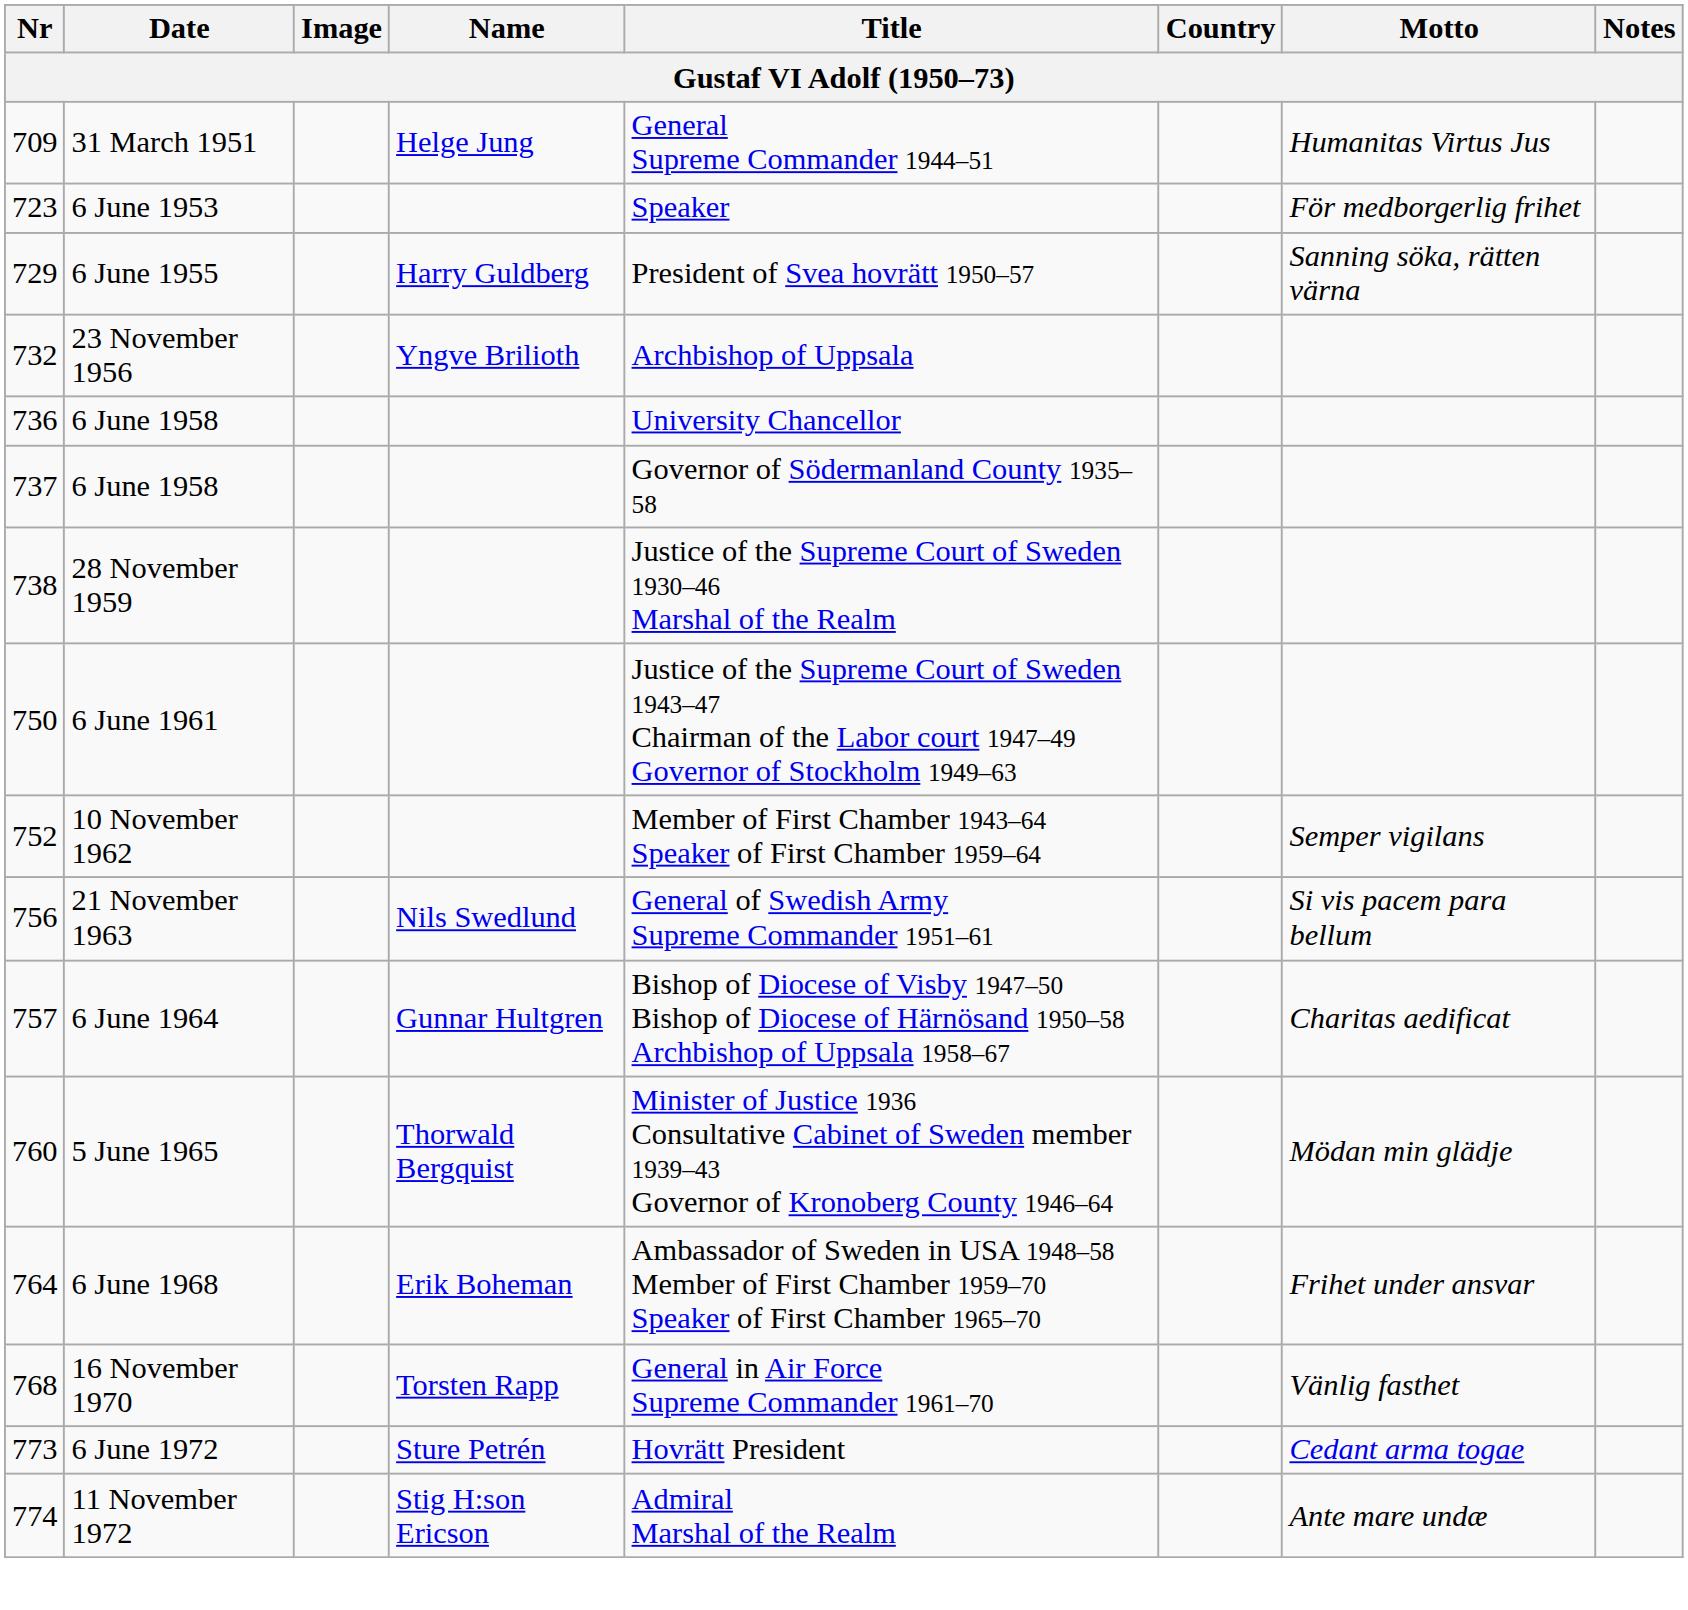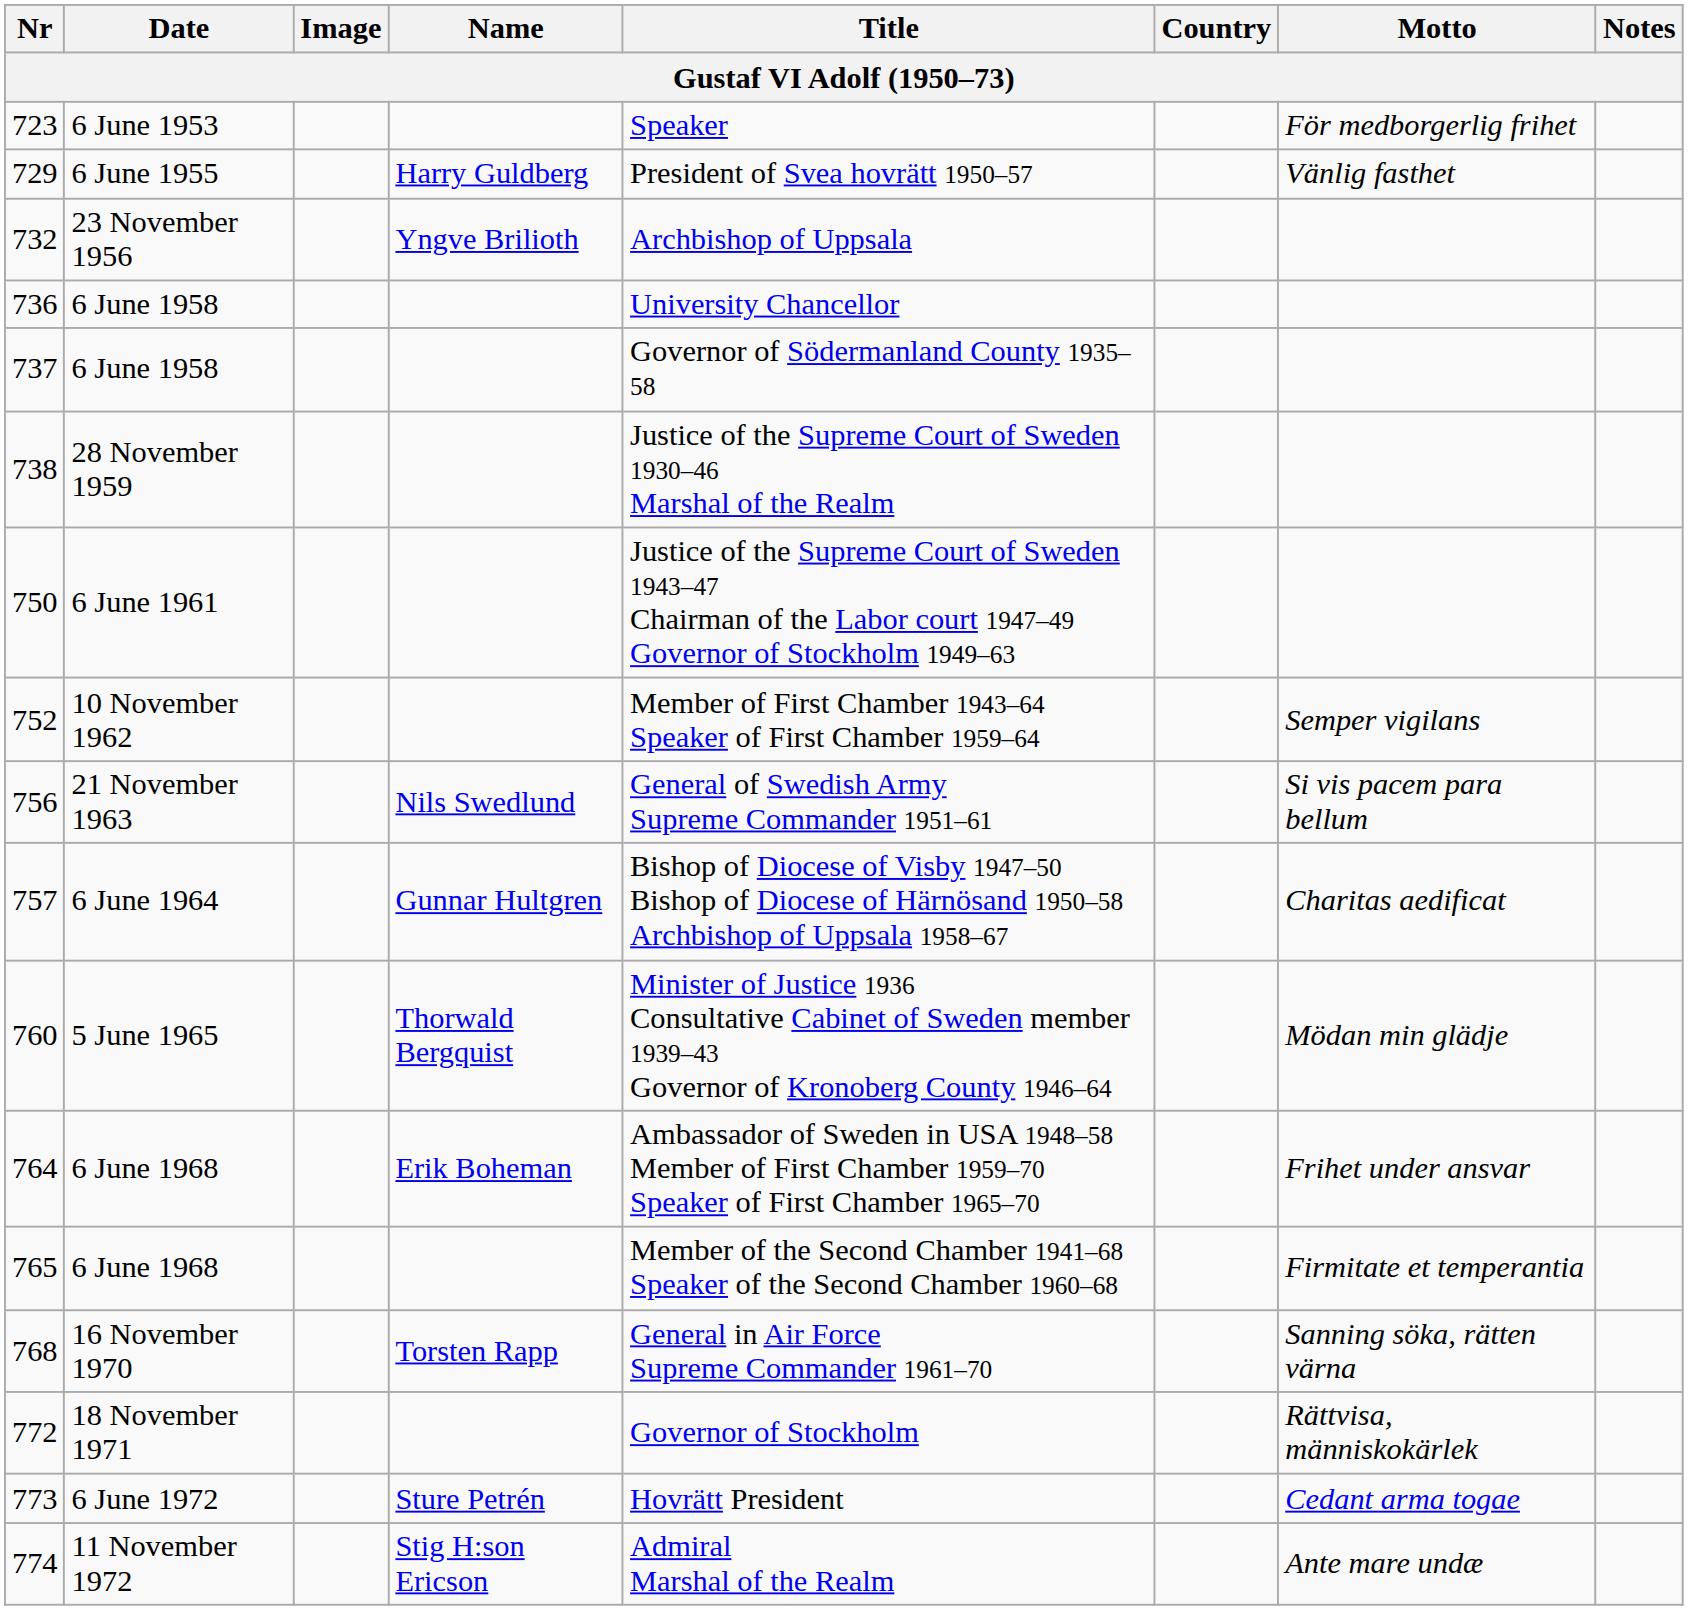 <table class="wikitable" width=100%>
 <tr>
 <th>Nr</th>
 <th>Date</th>
 <th>Image</th>
 <th>Name</th>
 <th>Title</th>
 <th>Country</th>
 <th>Motto</th>
 <th>Notes</th>
 </tr>
 <tr>
 <th colspan=8>Gustaf VI Adolf (1950–73)</th>
-</tr>
-<tr>
-<td>709</td>
-<td>31 March 1951</td>
-<td></td>
-<td><a href='#'>Helge Jung</a></td>
-<td><a href='#'>General</a><br> <a href='#'>Supreme Commander</a> <small>1944–51</small></td>
-<td></td>
-<td><em>Humanitas Virtus Jus</em></td>
-<td></td>
 </tr>
 <tr>
 <td>723</td>
 <td>6 June 1953</td>
 <td></td>
 <td></td>
 <td><a href='#'>Speaker</a></td>
 <td></td>
 <td><em>För medborgerlig frihet</em></td>
 <td></td>
 </tr>
 <tr>
 <td>729</td>
 <td>6 June 1955</td>
 <td></td>
 <td><a href='#'>Harry Guldberg</a></td>
 <td>President of <a href='#'>Svea hovrätt</a> <small>1950–57</small></td>
 <td></td>
-<td><em>Sanning söka, rätten värna</em></td>
+<td><em>Vänlig fasthet</em></td>
 <td></td>
 </tr>
 <tr>
 <td>732</td>
 <td>23 November 1956</td>
 <td></td>
 <td><a href='#'>Yngve Brilioth</a></td>
 <td><a href='#'>Archbishop of Uppsala</a></td>
 <td></td>
 <td></td>
 <td></td>
 </tr>
 <tr>
 <td>736</td>
 <td>6 June 1958</td>
 <td></td>
 <td></td>
 <td><a href='#'>University Chancellor</a></td>
 <td></td>
 <td></td>
 <td></td>
 </tr>
 <tr>
 <td>737</td>
 <td>6 June 1958</td>
 <td></td>
 <td></td>
 <td>Governor of <a href='#'>Södermanland County</a> <small>1935–58</small></td>
 <td></td>
 <td></td>
 <td></td>
 </tr>
 <tr>
 <td>738</td>
 <td>28 November 1959</td>
 <td></td>
 <td></td>
 <td>Justice of the <a href='#'>Supreme Court of Sweden</a> <small>1930–46</small><br><a href='#'>Marshal of the Realm</a></td>
 <td></td>
 <td></td>
 <td></td>
 </tr>
 <tr>
 <td>750</td>
 <td>6 June 1961</td>
 <td></td>
 <td></td>
 <td>Justice of the <a href='#'>Supreme Court of Sweden</a> <small>1943–47</small><br>Chairman of the <a href='#'>Labor court</a> <small>1947–49</small><br><a href='#'>Governor of Stockholm</a> <small>1949–63</small></td>
 <td></td>
 <td></td>
 <td></td>
 </tr>
 <tr>
 <td>752</td>
 <td>10 November 1962</td>
 <td></td>
 <td></td>
 <td>Member of First Chamber <small>1943–64</small><br><a href='#'>Speaker</a> of First Chamber <small>1959–64</small></td>
 <td></td>
 <td><em>Semper vigilans</em></td>
 <td></td>
 </tr>
 <tr>
 <td>756</td>
 <td>21 November 1963</td>
 <td></td>
 <td><a href='#'>Nils Swedlund</a></td>
 <td><a href='#'>General</a> of <a href='#'>Swedish Army</a><br><a href='#'>Supreme Commander</a> <small>1951–61</small></td>
 <td></td>
 <td><em>Si vis pacem para bellum</em></td>
 <td></td>
 </tr>
 <tr>
 <td>757</td>
 <td>6 June 1964</td>
 <td></td>
 <td><a href='#'>Gunnar Hultgren</a></td>
 <td>Bishop of <a href='#'>Diocese of Visby</a> <small>1947–50</small><br>Bishop of <a href='#'>Diocese of Härnösand</a> <small>1950–58</small><br><a href='#'>Archbishop of Uppsala</a> <small>1958–67</small></td>
 <td></td>
 <td><em>Charitas aedificat</em></td>
 <td></td>
 </tr>
 <tr>
 <td>760</td>
 <td>5 June 1965</td>
 <td></td>
 <td><a href='#'>Thorwald Bergquist</a></td>
 <td><a href='#'>Minister of Justice</a> <small>1936</small><br>Consultative <a href='#'>Cabinet of Sweden</a> member <small>1939–43</small><br> Governor of <a href='#'>Kronoberg County</a> <small>1946–64</small></td>
 <td></td>
 <td><em>Mödan min glädje</em></td>
 <td></td>
 </tr>
 <tr>
 <td>764</td>
 <td>6 June 1968</td>
 <td></td>
 <td><a href='#'>Erik Boheman</a></td>
 <td>Ambassador of Sweden in USA <small>1948–58</small><br>Member of First Chamber <small>1959–70</small><br><a href='#'>Speaker</a> of First Chamber <small>1965–70</small></td>
 <td></td>
 <td><em>Frihet under ansvar</em></td>
 <td></td>
 </tr>
 <tr>
+<td>765</td>
+<td>6 June 1968</td>
+<td></td>
+<td></td>
+<td>Member of the Second Chamber <small>1941–68</small><br><a href='#'>Speaker</a> of the Second Chamber <small>1960–68</small></td>
+<td></td>
+<td><em>Firmitate et temperantia</em></td>
+<td></td>
+</tr>
+<tr>
 <td>768</td>
 <td>16 November 1970</td>
 <td></td>
 <td><a href='#'>Torsten Rapp</a></td>
 <td><a href='#'>General</a> in <a href='#'>Air Force</a><br><a href='#'>Supreme Commander</a> <small>1961–70</small></td>
 <td></td>
-<td><em>Vänlig fasthet</em></td>
+<td><em>Sanning söka, rätten värna</em></td>
+<td></td>
+</tr>
+<tr>
+<td>772</td>
+<td>18 November 1971</td>
+<td></td>
+<td></td>
+<td><a href='#'>Governor of Stockholm</a></td>
+<td></td>
+<td><em>Rättvisa, människokärlek</em></td>
 <td></td>
 </tr>
 <tr>
 <td>773</td>
 <td>6 June 1972</td>
 <td></td>
 <td><a href='#'>Sture Petrén</a></td>
 <td><a href='#'>Hovrätt</a> President</td>
 <td></td>
 <td><em><a href='#'>Cedant arma togae</a></em></td>
 <td></td>
 </tr>
 <tr>
 <td>774</td>
 <td>11 November 1972</td>
 <td></td>
 <td><a href='#'>Stig H:son Ericson</a></td>
 <td><a href='#'>Admiral</a><br><a href='#'>Marshal of the Realm</a></td>
 <td></td>
 <td><em>Ante mare undæ</em></td>
 <td></td>
 </tr>
 </table>
